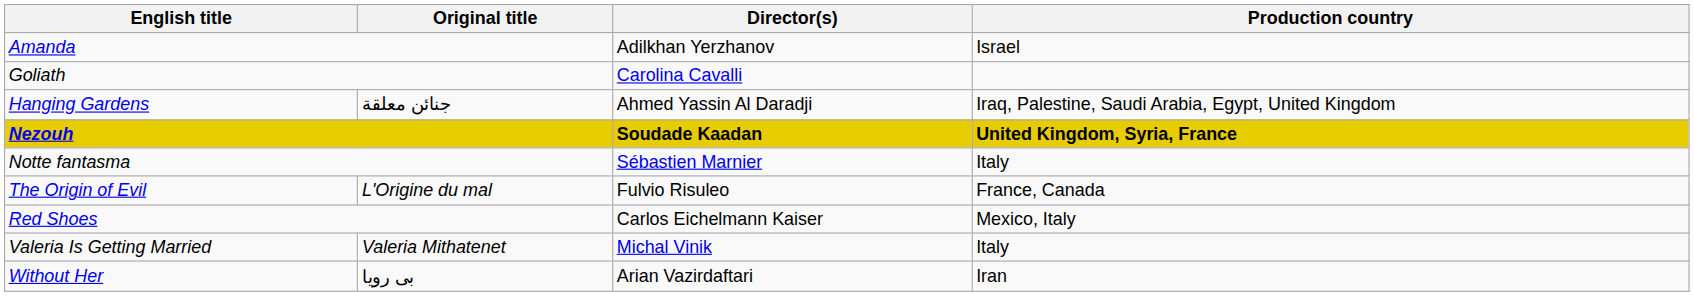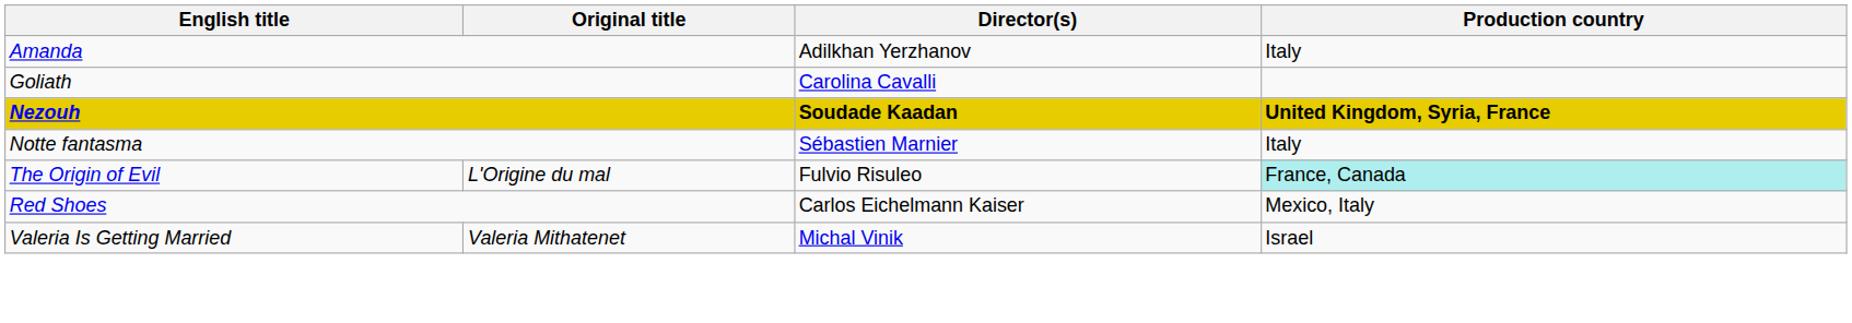 <table class="wikitable" style="width:95%; margin-bottom:2px">
 <tr>
 <th>English title</th>
 <th>Original title</th>
 <th>Director(s)</th>
 <th>Production country</th>
 </tr>
 <tr>
 <td colspan="2"><em><a href='#'>Amanda</a></em></td>
 <td>Adilkhan Yerzhanov</td>
-<td>Israel</td>
+<td>Italy</td>
 </tr>
 <tr>
 <td colspan="2"><em>Goliath</em></td>
 <td><a href='#'>Carolina Cavalli</a></td>
 <td></td>
-</tr>
-<tr>
-<td><em><a href='#'>Hanging Gardens</a></em></td>
-<td>جنائن معلقة</td>
-<td>Ahmed Yassin Al Daradji</td>
-<td>Iraq, Palestine, Saudi Arabia, Egypt, United Kingdom</td>
 </tr>
 <tr style="background:#E7CD00;">
 <td colspan="2"><strong><em><a href='#'>Nezouh</a></em></strong></td>
 <td><strong>Soudade Kaadan</strong></td>
 <td><strong>United Kingdom, Syria, France</strong></td>
 </tr>
 <tr>
 <td colspan="2"><em>Notte fantasma</em></td>
 <td><a href='#'>Sébastien Marnier</a></td>
 <td>Italy</td>
 </tr>
 <tr>
 <td><em><a href='#'>The Origin of Evil</a></em></td>
 <td><em>L'Origine du mal</em></td>
 <td>Fulvio Risuleo</td>
-<td>France, Canada</td>
+<td style="background: paleturquoise;">France, Canada</td>
 </tr>
 <tr>
 <td colspan="2"><em><a href='#'>Red Shoes</a></em></td>
 <td>Carlos Eichelmann Kaiser</td>
 <td>Mexico, Italy</td>
 </tr>
 <tr>
 <td><em>Valeria Is Getting Married</em></td>
 <td><em>Valeria Mithatenet</em></td>
 <td><a href='#'>Michal Vinik</a></td>
-<td>Italy</td>
-</tr>
-<tr>
-<td><em><a href='#'>Without Her</a></em></td>
-<td>بی رویا</td>
-<td>Arian Vazirdaftari</td>
-<td>Iran</td>
+<td>Israel</td>
 </tr>
 </table>
